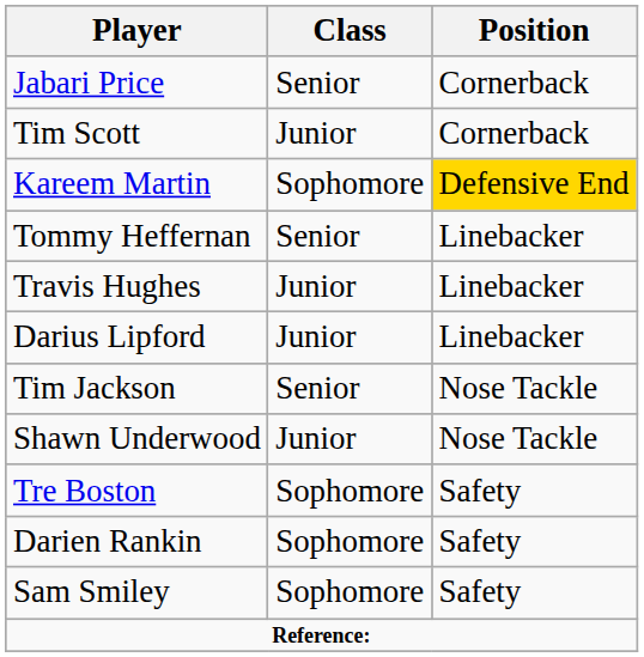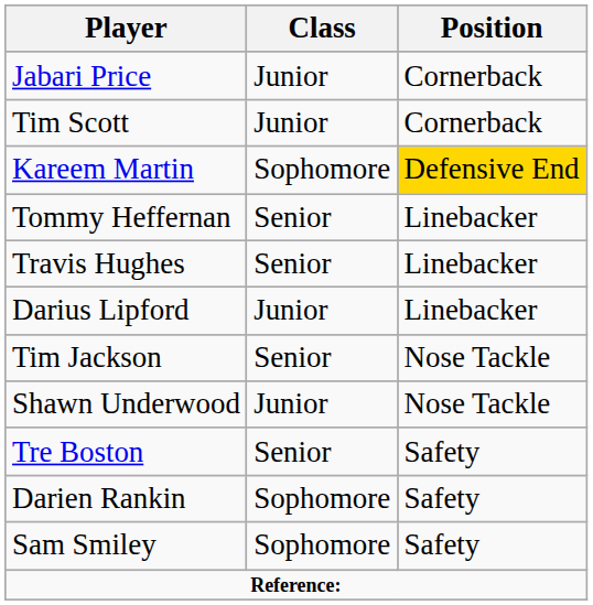 <table class="wikitable">
 <tr>
 <th>Player</th>
 <th>Class</th>
 <th>Position</th>
 </tr>
 <tr>
 <td><a href='#'>Jabari Price</a></td>
-<td>Senior</td>
+<td>Junior</td>
 <td>Cornerback</td>
 </tr>
 <tr>
 <td>Tim Scott</td>
 <td>Junior</td>
 <td>Cornerback</td>
 </tr>
 <tr>
 <td><a href='#'>Kareem Martin</a></td>
 <td>Sophomore</td>
 <td style="background: gold;">Defensive End</td>
 </tr>
 <tr>
 <td>Tommy Heffernan</td>
 <td>Senior</td>
 <td>Linebacker</td>
 </tr>
 <tr>
 <td>Travis Hughes</td>
-<td>Junior</td>
+<td>Senior</td>
 <td>Linebacker</td>
 </tr>
 <tr>
 <td>Darius Lipford</td>
 <td>Junior</td>
 <td>Linebacker</td>
 </tr>
 <tr>
 <td>Tim Jackson</td>
 <td>Senior</td>
 <td>Nose Tackle</td>
 </tr>
 <tr>
 <td>Shawn Underwood</td>
 <td>Junior</td>
 <td>Nose Tackle</td>
 </tr>
 <tr>
 <td><a href='#'>Tre Boston</a></td>
-<td>Sophomore</td>
+<td>Senior</td>
 <td>Safety</td>
 </tr>
 <tr>
 <td>Darien Rankin</td>
 <td>Sophomore</td>
 <td>Safety</td>
 </tr>
 <tr>
 <td>Sam Smiley</td>
 <td>Sophomore</td>
 <td>Safety</td>
 </tr>
 <tr>
 <td colspan="3" style="font-size: 8pt" align="center"><strong>Reference:</strong></td>
 </tr>
 </table>
